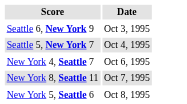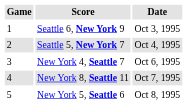 <table border="0" cellspacing="3" cellpadding="3">
 <tr style="background: #e3e3e3;">
+<th>Game</th>
 <th>Score</th>
 <th>Date</th>
 </tr>
 <tr>
+<td>1</td>
 <td><a href='#'>Seattle</a> 6, <strong><a href='#'>New York</a></strong> 9</td>
 <td>Oct 3, 1995</td>
 </tr>
 <tr style="background: #e3e3e3;">
+<td>2</td>
 <td><a href='#'>Seattle</a> 5, <strong><a href='#'>New York</a></strong> 7</td>
 <td>Oct 4, 1995</td>
 </tr>
 <tr>
+<td>3</td>
 <td><a href='#'>New York</a> 4, <strong><a href='#'>Seattle</a></strong> 7</td>
 <td>Oct 6, 1995</td>
 </tr>
 <tr style="background: #e3e3e3;">
+<td>4</td>
 <td><a href='#'>New York</a> 8, <strong><a href='#'>Seattle</a></strong> 11</td>
 <td>Oct 7, 1995</td>
 </tr>
 <tr>
+<td>5</td>
 <td><a href='#'>New York</a> 5, <strong><a href='#'>Seattle</a></strong> 6</td>
 <td>Oct 8, 1995</td>
 </tr>
 </table>
